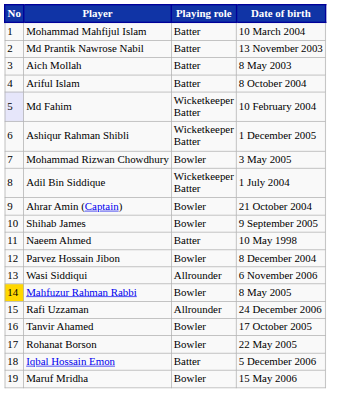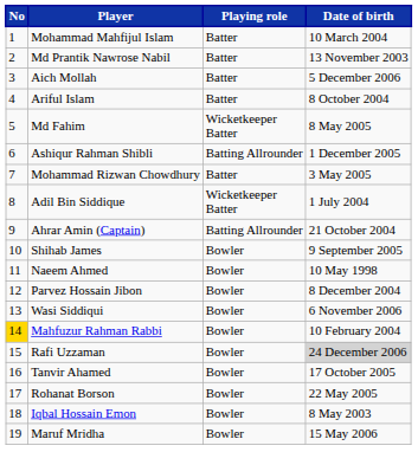 <table class="wikitable">
 <tr>
 <th style="color:#ffffff; background: #1034A6; border:2px solid #000099;">No</th>
 <th style="color:#ffffff; background: #1034A6; border:2px solid #000099;">Player</th>
 <th style="color:#ffffff; background: #1034A6; border:2px solid #000099;">Playing role</th>
 <th style="color:#ffffff; background: #1034A6; border:2px solid #000099;">Date of birth</th>
 </tr>
 <tr>
 <td>1</td>
 <td>Mohammad Mahfijul Islam</td>
 <td>Batter</td>
 <td>10 March 2004</td>
 </tr>
 <tr>
 <td>2</td>
 <td>Md Prantik Nawrose Nabil</td>
 <td>Batter</td>
 <td>13 November 2003</td>
 </tr>
 <tr>
 <td>3</td>
 <td>Aich Mollah</td>
 <td>Batter</td>
-<td>8 May 2003</td>
+<td>5 December 2006</td>
 </tr>
 <tr>
 <td>4</td>
 <td>Ariful Islam</td>
 <td>Batter</td>
 <td>8 October 2004</td>
 </tr>
 <tr>
-<td style="background: lavender;">5</td>
+<td>5</td>
 <td>Md Fahim</td>
 <td>Wicketkeeper<br>Batter</td>
-<td>10 February 2004</td>
+<td>8 May 2005</td>
 </tr>
 <tr>
 <td>6</td>
 <td>Ashiqur Rahman Shibli</td>
-<td>Wicketkeeper<br>Batter</td>
+<td>Batting Allrounder</td>
 <td>1 December 2005</td>
 </tr>
 <tr>
 <td>7</td>
 <td>Mohammad Rizwan Chowdhury</td>
-<td>Bowler</td>
+<td>Batter</td>
 <td>3 May 2005</td>
 </tr>
 <tr>
 <td>8</td>
 <td>Adil Bin Siddique</td>
 <td>Wicketkeeper<br>Batter</td>
 <td>1 July 2004</td>
 </tr>
 <tr>
 <td>9</td>
 <td>Ahrar Amin (<a href='#'>Captain</a>)</td>
-<td>Bowler</td>
+<td>Batting Allrounder</td>
 <td>21 October 2004</td>
 </tr>
 <tr>
 <td>10</td>
 <td>Shihab James</td>
 <td>Bowler</td>
 <td>9 September 2005</td>
 </tr>
 <tr>
 <td>11</td>
 <td>Naeem Ahmed</td>
-<td>Batter</td>
+<td>Bowler</td>
 <td>10 May 1998</td>
 </tr>
 <tr>
 <td>12</td>
 <td>Parvez Hossain Jibon</td>
 <td>Bowler</td>
 <td>8 December 2004</td>
 </tr>
 <tr>
 <td>13</td>
 <td>Wasi Siddiqui</td>
-<td>Allrounder</td>
+<td>Bowler</td>
 <td>6 November 2006</td>
 </tr>
 <tr>
 <td style="background: gold;">14</td>
 <td><a href='#'>Mahfuzur Rahman Rabbi</a></td>
 <td>Bowler</td>
-<td>8 May 2005</td>
+<td>10 February 2004</td>
 </tr>
 <tr>
 <td>15</td>
 <td>Rafi Uzzaman</td>
-<td>Allrounder</td>
-<td>24 December 2006</td>
+<td>Bowler</td>
+<td style="background: lightgrey;">24 December 2006</td>
 </tr>
 <tr>
 <td>16</td>
 <td>Tanvir Ahamed</td>
 <td>Bowler</td>
 <td>17 October 2005</td>
 </tr>
 <tr>
 <td>17</td>
 <td>Rohanat Borson</td>
 <td>Bowler</td>
 <td>22 May 2005</td>
 </tr>
 <tr>
 <td>18</td>
 <td><a href='#'>Iqbal Hossain Emon</a></td>
-<td>Batter</td>
-<td>5 December 2006</td>
+<td>Bowler</td>
+<td>8 May 2003</td>
 </tr>
 <tr>
 <td>19</td>
 <td>Maruf Mridha</td>
 <td>Bowler</td>
 <td>15 May 2006</td>
 </tr>
 </table>
